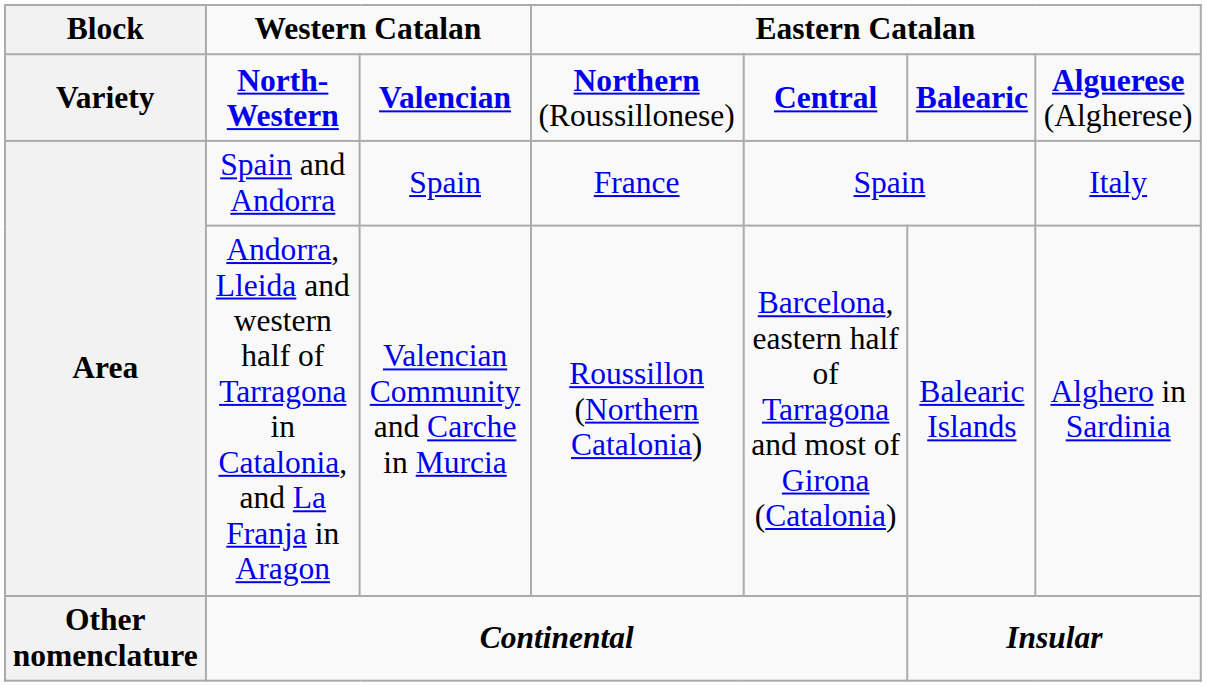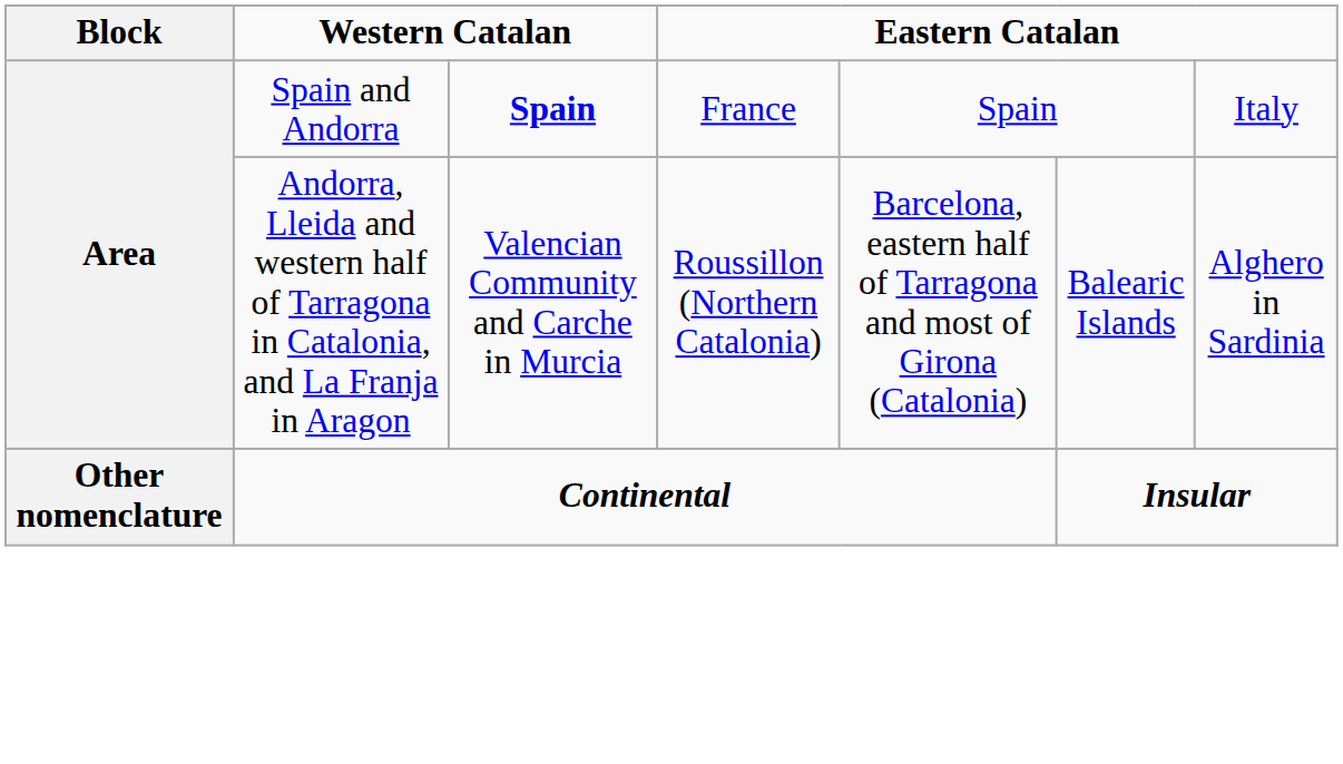 <table class="wikitable" style="text-align:center; ">
 <tr>
 <th>Block</th>
 <td colspan="2"><strong>Western Catalan</strong></td>
 <td colspan="4"><strong>Eastern Catalan</strong></td>
 </tr>
 <tr>
-<th>Variety</th>
-<td><strong><a href='#'>North-Western</a></strong></td>
-<td><strong><a href='#'>Valencian</a></strong></td>
-<td><strong><a href='#'>Northern</a></strong> (Roussillonese)</td>
-<td><strong><a href='#'>Central</a></strong></td>
-<td><strong><a href='#'>Balearic</a></strong></td>
-<td><strong><a href='#'>Alguerese</a></strong> (Algherese)</td>
-</tr>
-<tr>
 <th rowspan="2">Area</th>
 <td><a href='#'>Spain</a> and <a href='#'>Andorra</a></td>
-<td><a href='#'>Spain</a></td>
+<td><strong><a href='#'>Spain</a></strong></td>
 <td><a href='#'>France</a></td>
 <td colspan="2"><a href='#'>Spain</a></td>
 <td><a href='#'>Italy</a></td>
 </tr>
 <tr>
 <td><a href='#'>Andorra</a>, <a href='#'>Lleida</a> and  western half of <a href='#'>Tarragona</a> in <a href='#'>Catalonia</a>, and <a href='#'>La Franja</a> in <a href='#'>Aragon</a></td>
 <td><a href='#'>Valencian Community</a> and <a href='#'>Carche</a> in <a href='#'>Murcia</a></td>
 <td><a href='#'>Roussillon</a> (<a href='#'>Northern Catalonia</a>)</td>
 <td><a href='#'>Barcelona</a>, eastern half of <a href='#'>Tarragona</a> and most of <a href='#'>Girona</a> (<a href='#'>Catalonia</a>)</td>
 <td><a href='#'>Balearic Islands</a></td>
 <td><a href='#'>Alghero</a> in <a href='#'>Sardinia</a></td>
 </tr>
 <tr>
 <th rowspan="2">Other nomenclature</th>
 <td colspan="4"><strong><em>Continental</em></strong></td>
 <td colspan="2"><strong><em>Insular</em></strong></td>
 </tr>
 </table>
